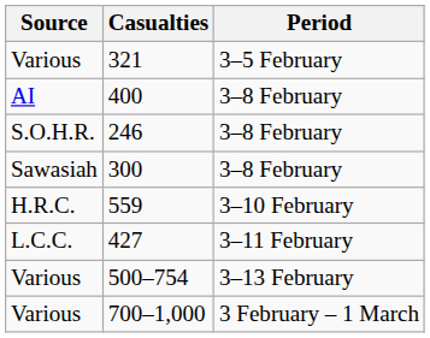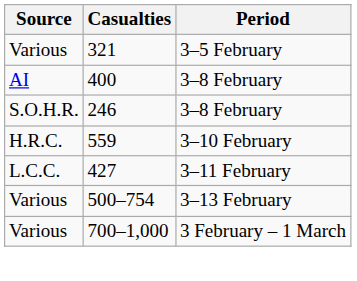 <table class="wikitable">
 <tr>
 <th>Source</th>
 <th>Casualties</th>
 <th>Period</th>
 </tr>
 <tr valign=top>
 <td>Various</td>
 <td>321</td>
 <td>3–5 February</td>
 </tr>
 <tr valign=top>
 <td><a href='#'>AI</a></td>
 <td>400</td>
 <td>3–8 February</td>
 </tr>
 <tr valign=top>
 <td>S.O.H.R.</td>
 <td>246</td>
-<td>3–8 February</td>
-</tr>
-<tr valign=top>
-<td>Sawasiah</td>
-<td>300</td>
 <td>3–8 February</td>
 </tr>
 <tr valign=top>
 <td>H.R.C.</td>
 <td>559</td>
 <td>3–10 February</td>
 </tr>
 <tr valign=top>
 <td>L.C.C.</td>
 <td>427</td>
 <td>3–11 February</td>
 </tr>
 <tr valign=top>
 <td>Various</td>
 <td>500–754</td>
 <td>3–13 February</td>
 </tr>
 <tr valign=top>
 <td>Various</td>
 <td>700–1,000</td>
 <td>3 February – 1 March</td>
 </tr>
 </table>
